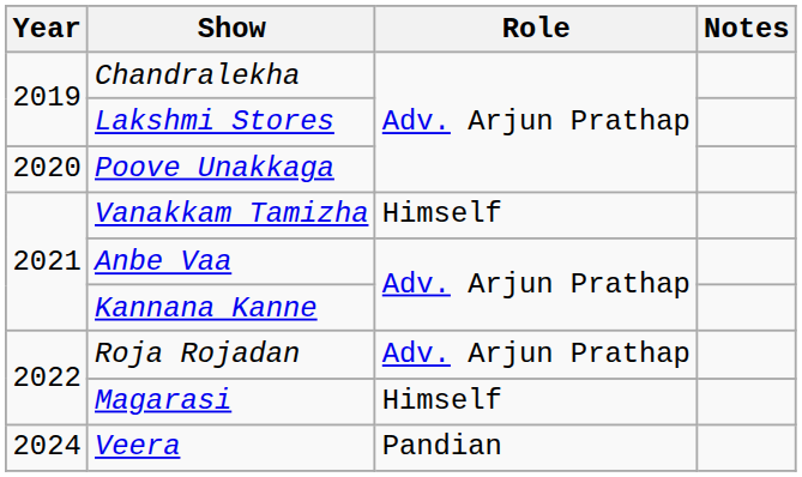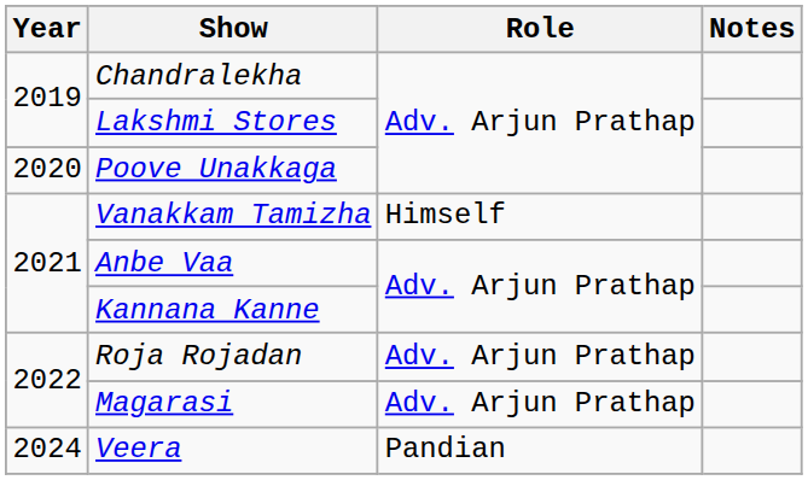 <table class="wikitable">
 <tr>
 <th>Year</th>
 <th>Show</th>
 <th>Role</th>
 <th>Notes</th>
 </tr>
 <tr>
 <td rowspan="2">2019</td>
 <td><em>Chandralekha</em></td>
 <td rowspan="3"><a href='#'>Adv.</a> Arjun Prathap</td>
 <td></td>
 </tr>
 <tr>
 <td><em><a href='#'>Lakshmi Stores</a></em></td>
 <td></td>
 </tr>
 <tr>
 <td rowspan="2">2020</td>
 <td><em><a href='#'>Poove Unakkaga</a></em></td>
 <td></td>
 </tr>
 <tr>
 <td rowspan="2"><em><a href='#'>Vanakkam Tamizha</a></em></td>
 <td rowspan="2">Himself</td>
 </tr>
 <tr>
 <td rowspan="3">2021</td>
 </tr>
 <tr>
 <td><em><a href='#'>Anbe Vaa</a></em></td>
 <td rowspan="2"><a href='#'>Adv.</a> Arjun Prathap</td>
 <td></td>
 </tr>
 <tr>
 <td><em><a href='#'>Kannana Kanne</a></em></td>
 <td></td>
 </tr>
 <tr>
 <td rowspan=2>2022</td>
 <td><em>Roja Rojadan</em></td>
 <td><a href='#'>Adv.</a> Arjun Prathap</td>
 <td></td>
 </tr>
 <tr>
 <td><em><a href='#'>Magarasi</a></em></td>
-<td>Himself</td>
+<td><a href='#'>Adv.</a> Arjun Prathap</td>
 <td></td>
 </tr>
 <tr>
 <td rowspan="2">2024</td>
 <td><em><a href='#'>Veera</a></em></td>
 <td rowspan="3">Pandian</td>
 <td></td>
 </tr>
 </table>
